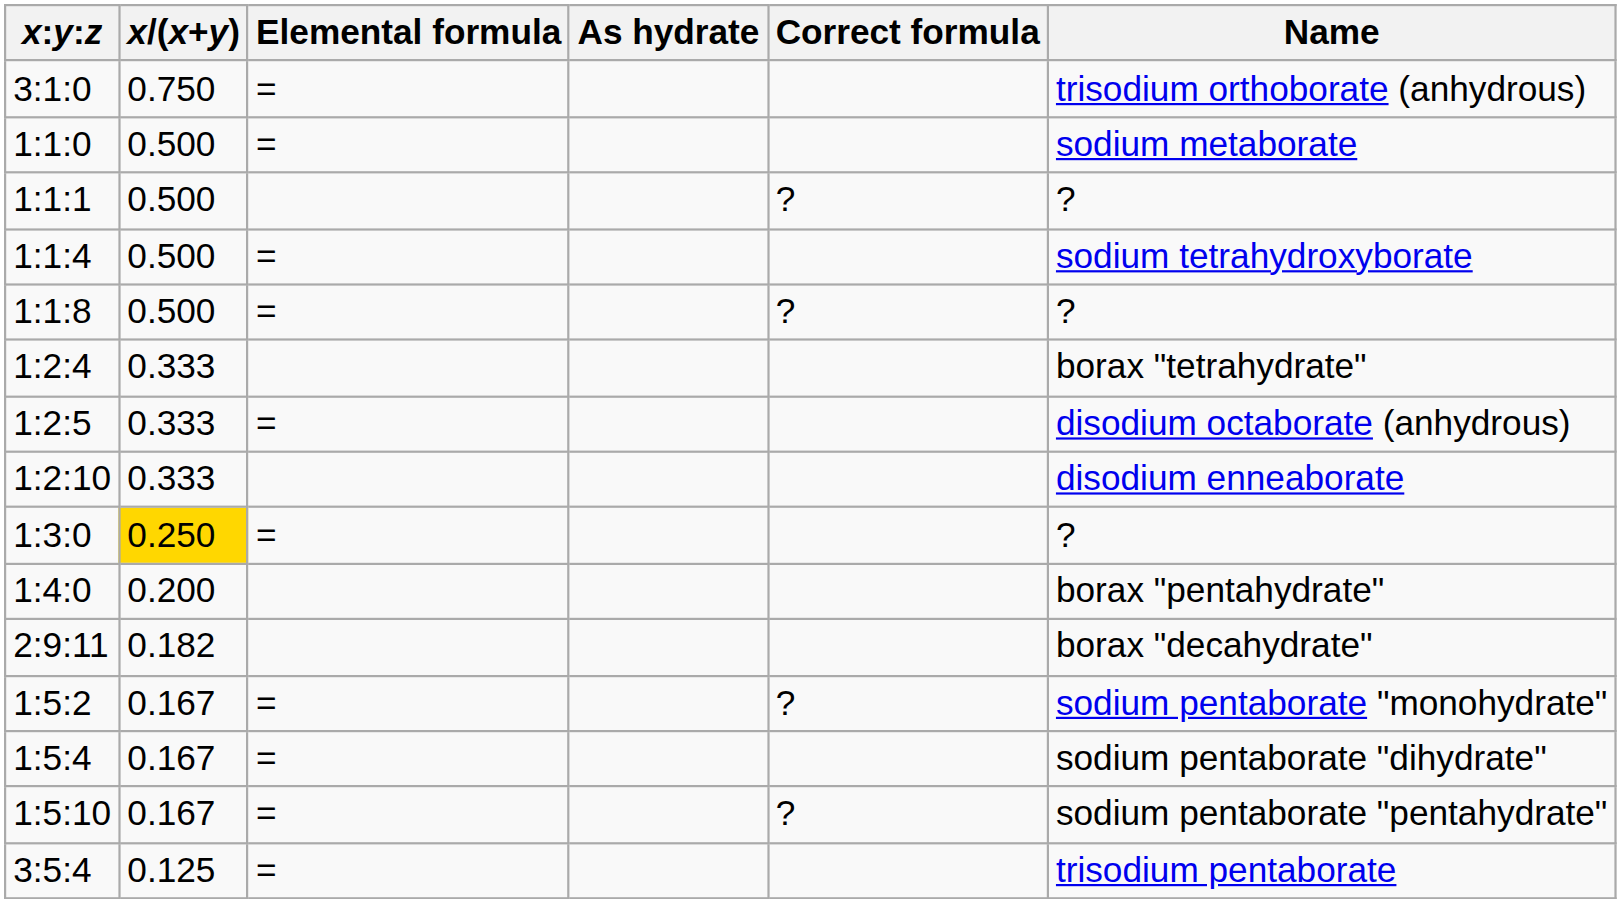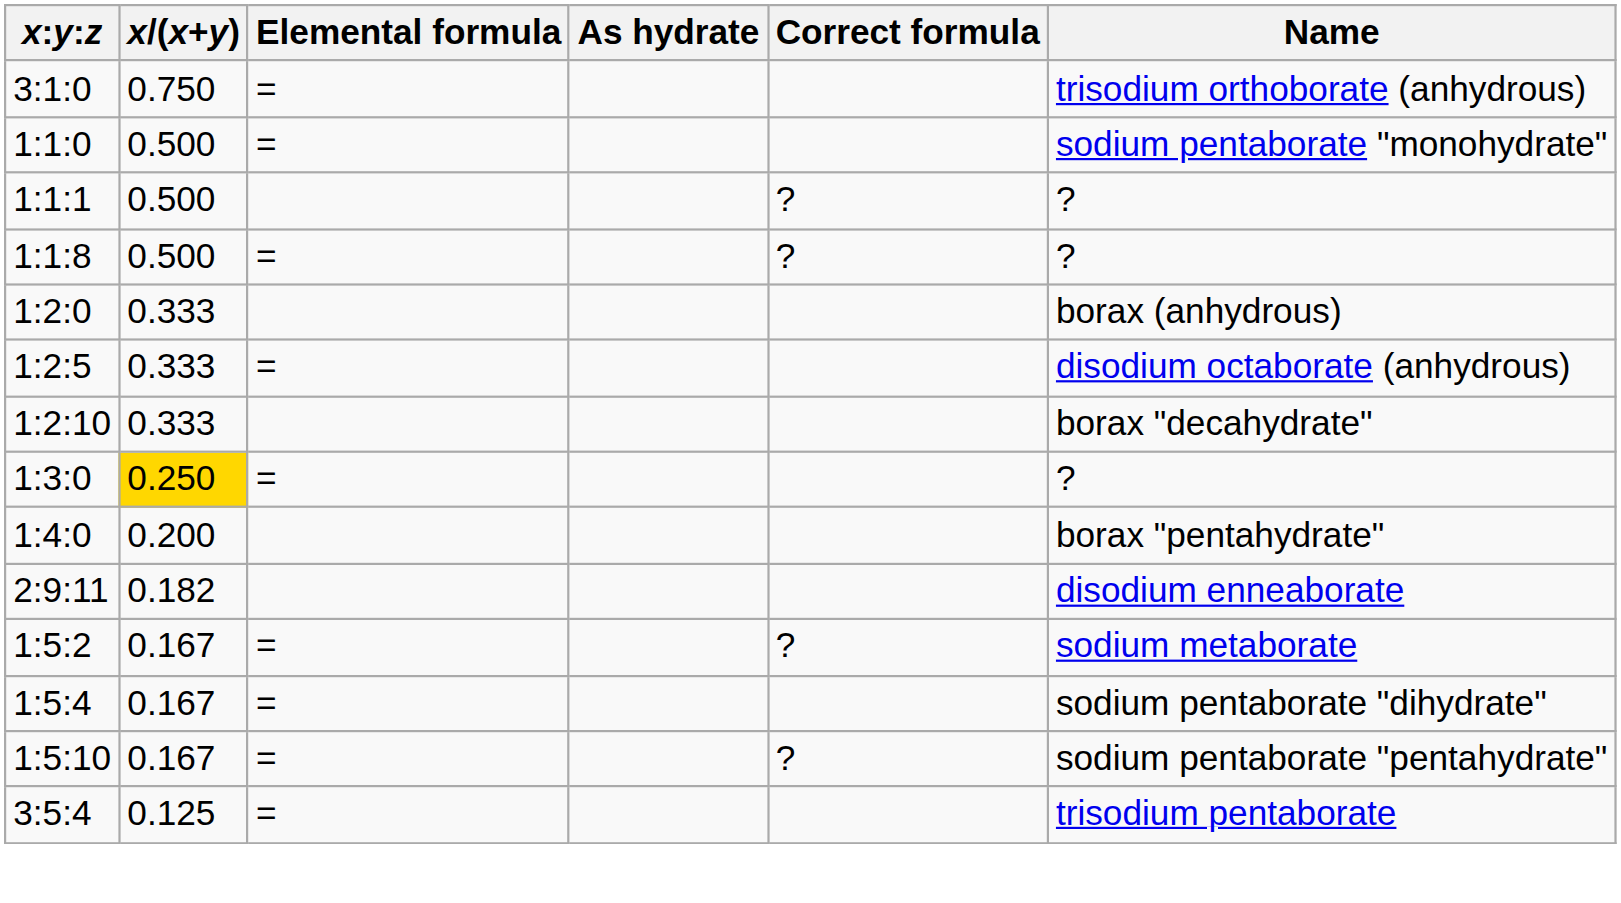 <table class=wikitable |>
 <tr>
 <th><em>x</em>:<em>y</em>:<em>z</em></th>
 <th><em>x</em>/(<em>x</em>+<em>y</em>)</th>
 <th>Elemental formula</th>
 <th>As hydrate</th>
 <th>Correct formula</th>
 <th>Name</th>
 </tr>
 <tr>
 <td>3:1:0</td>
 <td>0.750</td>
 <td> = </td>
 <td></td>
 <td></td>
 <td><a href='#'>trisodium orthoborate</a> (anhydrous)</td>
 </tr>
 <tr>
 <td>1:1:0</td>
 <td>0.500</td>
 <td> =   </td>
 <td>                   </td>
 <td></td>
-<td><a href='#'>sodium metaborate</a></td>
+<td><a href='#'>sodium pentaborate</a> "monohydrate"</td>
 </tr>
 <tr>
 <td>1:1:1</td>
 <td>0.500</td>
 <td></td>
 <td></td>
 <td>?</td>
 <td>?</td>
 </tr>
 <tr>
-<td>1:1:4</td>
-<td>0.500</td>
-<td> = </td>
-<td></td>
-<td></td>
-<td><a href='#'>sodium tetrahydroxyborate</a></td>
-</tr>
-<tr>
 <td>1:1:8</td>
 <td>0.500</td>
 <td> = </td>
 <td></td>
 <td>?</td>
 <td>?</td>
 </tr>
 <tr>
-<td>1:2:4</td>
+<td>1:2:0</td>
 <td>0.333</td>
 <td></td>
 <td></td>
 <td></td>
-<td>borax "tetrahydrate"</td>
+<td>borax (anhydrous)</td>
 </tr>
 <tr>
 <td>1:2:5</td>
 <td>0.333</td>
 <td> = </td>
 <td></td>
 <td></td>
 <td><a href='#'>disodium octaborate</a> (anhydrous)</td>
 </tr>
 <tr>
 <td>1:2:10</td>
 <td>0.333</td>
 <td></td>
 <td></td>
 <td></td>
-<td><a href='#'>disodium enneaborate</a></td>
+<td>borax "decahydrate"</td>
 </tr>
 <tr>
 <td>1:3:0</td>
 <td style="background: gold;">0.250</td>
 <td> = </td>
 <td></td>
 <td></td>
 <td>?</td>
 </tr>
 <tr>
 <td>1:4:0</td>
 <td>0.200</td>
 <td></td>
 <td></td>
 <td></td>
 <td>borax "pentahydrate"</td>
 </tr>
 <tr>
 <td>2:9:11</td>
 <td>0.182</td>
 <td>                    </td>
 <td></td>
 <td> </td>
-<td>borax "decahydrate"</td>
+<td><a href='#'>disodium enneaborate</a></td>
 </tr>
 <tr>
 <td>1:5:2</td>
 <td>0.167</td>
 <td> = </td>
 <td></td>
 <td>?</td>
-<td><a href='#'>sodium pentaborate</a> "monohydrate"</td>
+<td><a href='#'>sodium metaborate</a></td>
 </tr>
 <tr>
 <td>1:5:4</td>
 <td>0.167</td>
 <td> =    </td>
 <td></td>
 <td></td>
 <td>sodium pentaborate "dihydrate"</td>
 </tr>
 <tr>
 <td>1:5:10</td>
 <td>0.167</td>
 <td> = </td>
 <td></td>
 <td>?</td>
 <td>sodium pentaborate "pentahydrate"</td>
 </tr>
 <tr>
 <td>3:5:4</td>
 <td>0.125</td>
 <td> = </td>
 <td></td>
 <td></td>
 <td><a href='#'>trisodium pentaborate</a></td>
 </tr>
 </table>
